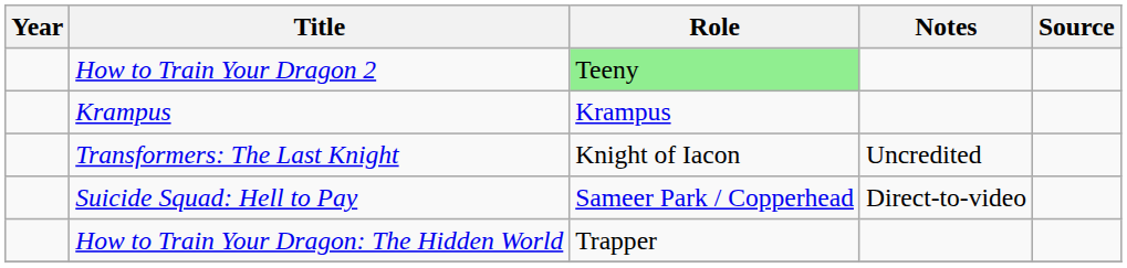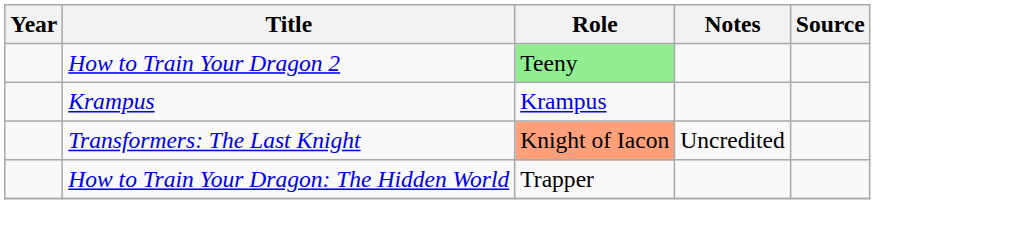 <table class="wikitable sortable" style="width=95%; font-size: 95%;">
 <tr>
 <th>Year</th>
 <th>Title</th>
 <th>Role</th>
 <th class="unsortable">Notes</th>
 <th class="unsortable">Source</th>
 </tr>
 <tr>
 <td></td>
 <td><em><a href='#'>How to Train Your Dragon 2</a></em></td>
 <td style="background: lightgreen;">Teeny</td>
 <td></td>
 <td></td>
 </tr>
 <tr>
 <td></td>
 <td><em><a href='#'>Krampus</a></em></td>
 <td><a href='#'>Krampus</a></td>
 <td></td>
 <td></td>
 </tr>
 <tr>
 <td></td>
 <td><em><a href='#'>Transformers: The Last Knight</a></em></td>
-<td>Knight of Iacon</td>
+<td style="background: lightsalmon;">Knight of Iacon</td>
 <td>Uncredited</td>
-<td></td>
-</tr>
-<tr>
-<td></td>
-<td><em><a href='#'>Suicide Squad: Hell to Pay</a></em></td>
-<td><a href='#'>Sameer Park / Copperhead</a></td>
-<td>Direct-to-video</td>
 <td></td>
 </tr>
 <tr>
 <td></td>
 <td><em><a href='#'>How to Train Your Dragon: The Hidden World</a></em></td>
 <td>Trapper</td>
 <td></td>
 <td></td>
 </tr>
 <tr>
 </tr>
 </table>
